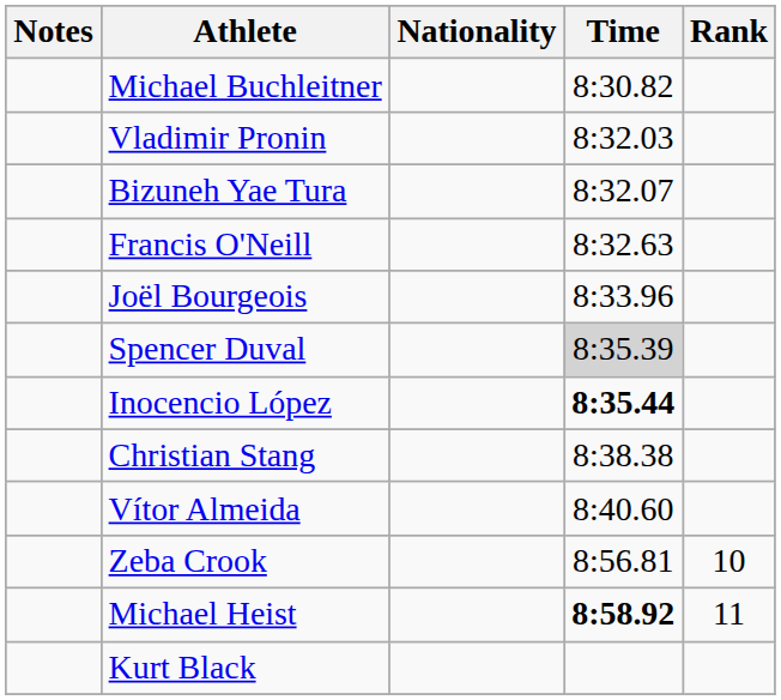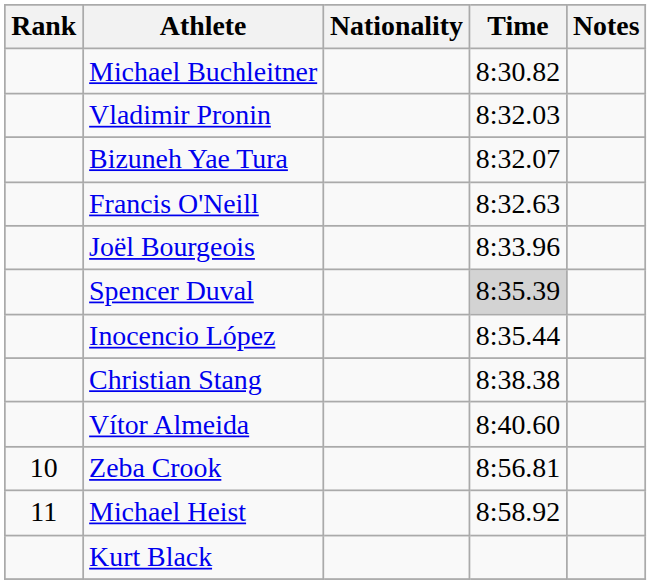 <table class="wikitable sortable" style="text-align:center">
 <tr>
-<th>Notes</th>
+<th>Rank</th>
 <th>Athlete</th>
 <th>Nationality</th>
 <th>Time</th>
-<th>Rank</th>
+<th>Notes</th>
 </tr>
 <tr>
 <td></td>
 <td align=left><a href='#'>Michael Buchleitner</a></td>
 <td align=left></td>
 <td>8:30.82</td>
 <td></td>
 </tr>
 <tr>
 <td></td>
 <td align=left><a href='#'>Vladimir Pronin</a></td>
 <td align=left></td>
 <td>8:32.03</td>
 <td></td>
 </tr>
 <tr>
 <td></td>
 <td align=left><a href='#'>Bizuneh Yae Tura</a></td>
 <td align=left></td>
 <td>8:32.07</td>
 <td></td>
 </tr>
 <tr>
 <td></td>
 <td align=left><a href='#'>Francis O'Neill</a></td>
 <td align=left></td>
 <td>8:32.63</td>
 <td></td>
 </tr>
 <tr>
 <td></td>
 <td align=left><a href='#'>Joël Bourgeois</a></td>
 <td align=left></td>
 <td>8:33.96</td>
 <td></td>
 </tr>
 <tr>
 <td></td>
 <td align=left><a href='#'>Spencer Duval</a></td>
 <td align=left></td>
 <td style="background: lightgrey;">8:35.39</td>
 <td></td>
 </tr>
 <tr>
 <td></td>
 <td align=left><a href='#'>Inocencio López</a></td>
 <td align=left></td>
-<td><strong>8:35.44</strong></td>
+<td>8:35.44</td>
 <td></td>
 </tr>
 <tr>
 <td></td>
 <td align=left><a href='#'>Christian Stang</a></td>
 <td align=left></td>
 <td>8:38.38</td>
 <td></td>
 </tr>
 <tr>
 <td></td>
 <td align="left"><a href='#'>Vítor Almeida</a></td>
 <td align=left></td>
 <td>8:40.60</td>
 <td></td>
 </tr>
 <tr>
-<td></td>
+<td>10</td>
 <td align="left"><a href='#'>Zeba Crook</a></td>
 <td align=left></td>
 <td>8:56.81</td>
-<td>10</td>
+<td></td>
 </tr>
 <tr>
-<td></td>
+<td>11</td>
 <td align="left"><a href='#'>Michael Heist</a></td>
 <td align=left></td>
-<td><strong>8:58.92</strong></td>
-<td>11</td>
+<td>8:58.92</td>
+<td></td>
 </tr>
 <tr>
 <td></td>
 <td align=left><a href='#'>Kurt Black</a></td>
 <td align=left></td>
 <td></td>
 <td></td>
 </tr>
 </table>
